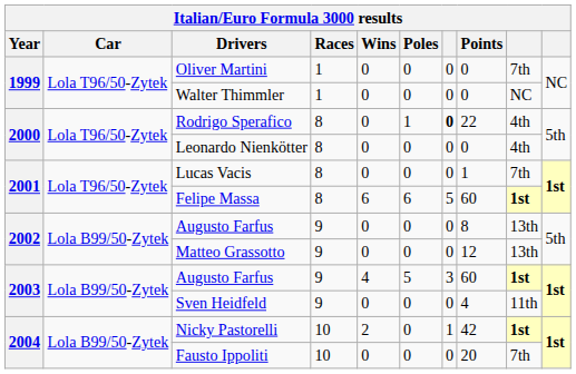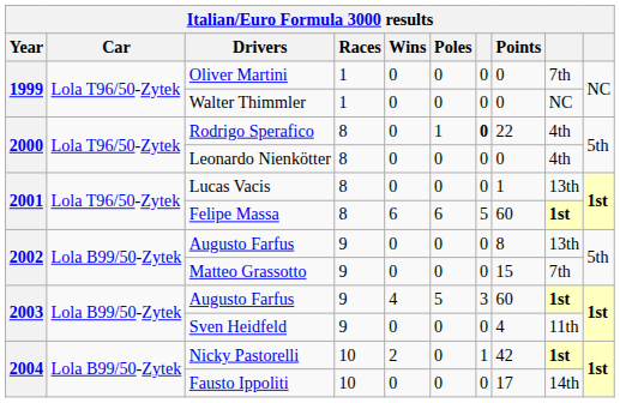 <table class="wikitable" style="font-size:95%">
 <tr>
 <th colspan=10><a href='#'>Italian/Euro Formula 3000</a> results</th>
 </tr>
 <tr>
 <th>Year</th>
 <th>Car</th>
 <th>Drivers</th>
 <th>Races</th>
 <th>Wins</th>
 <th>Poles</th>
 <th></th>
 <th>Points</th>
 <th></th>
 <th></th>
 </tr>
 <tr>
 <th rowspan=2><a href='#'>1999</a></th>
 <td rowspan=2><a href='#'>Lola T96/50</a>-<a href='#'>Zytek</a></td>
 <td> <a href='#'>Oliver Martini</a></td>
 <td>1</td>
 <td>0</td>
 <td>0</td>
 <td>0</td>
 <td>0</td>
 <td>7th</td>
 <td rowspan=2>NC</td>
 </tr>
 <tr>
 <td> Walter Thimmler</td>
 <td>1</td>
 <td>0</td>
 <td>0</td>
 <td>0</td>
 <td>0</td>
 <td>NC</td>
 </tr>
 <tr>
 <th rowspan=2><a href='#'>2000</a></th>
 <td rowspan=2><a href='#'>Lola T96/50</a>-<a href='#'>Zytek</a></td>
 <td> <a href='#'>Rodrigo Sperafico</a></td>
 <td>8</td>
 <td>0</td>
 <td>1</td>
 <td><strong>0</strong></td>
 <td>22</td>
 <td>4th</td>
 <td rowspan=2>5th</td>
 </tr>
 <tr>
 <td> Leonardo Nienkötter</td>
 <td>8</td>
 <td>0</td>
 <td>0</td>
 <td>0</td>
 <td>0</td>
 <td>4th</td>
 </tr>
 <tr>
 <th rowspan=2><a href='#'>2001</a></th>
 <td rowspan=2><a href='#'>Lola T96/50</a>-<a href='#'>Zytek</a></td>
 <td> Lucas Vacis</td>
 <td>8</td>
 <td>0</td>
 <td>0</td>
 <td>0</td>
 <td>1</td>
-<td>7th</td>
+<td>13th</td>
 <td rowspan=2 style="background:#FFFFBF;"><strong>1st</strong></td>
 </tr>
 <tr>
 <td> <a href='#'>Felipe Massa</a></td>
 <td>8</td>
 <td>6</td>
 <td>6</td>
 <td>5</td>
 <td>60</td>
 <td style="background:#FFFFBF;"><strong>1st</strong></td>
 </tr>
 <tr>
 <th rowspan=2><a href='#'>2002</a></th>
 <td rowspan=2><a href='#'>Lola B99/50</a>-<a href='#'>Zytek</a></td>
 <td> <a href='#'>Augusto Farfus</a></td>
 <td>9</td>
 <td>0</td>
 <td>0</td>
 <td>0</td>
 <td>8</td>
 <td>13th</td>
 <td rowspan=2>5th</td>
 </tr>
 <tr>
 <td> <a href='#'>Matteo Grassotto</a></td>
 <td>9</td>
 <td>0</td>
 <td>0</td>
 <td>0</td>
-<td>12</td>
-<td>13th</td>
+<td>15</td>
+<td>7th</td>
 </tr>
 <tr>
 <th rowspan=2><a href='#'>2003</a></th>
 <td rowspan=2><a href='#'>Lola B99/50</a>-<a href='#'>Zytek</a></td>
 <td> <a href='#'>Augusto Farfus</a></td>
 <td>9</td>
 <td>4</td>
 <td>5</td>
 <td>3</td>
 <td>60</td>
 <td style="background:#FFFFBF;"><strong>1st</strong></td>
 <td rowspan=2 style="background:#FFFFBF;"><strong>1st</strong></td>
 </tr>
 <tr>
 <td> <a href='#'>Sven Heidfeld</a></td>
 <td>9</td>
 <td>0</td>
 <td>0</td>
 <td>0</td>
 <td>4</td>
 <td>11th</td>
 </tr>
 <tr>
 <th rowspan=2><a href='#'>2004</a></th>
 <td rowspan=2><a href='#'>Lola B99/50</a>-<a href='#'>Zytek</a></td>
 <td> <a href='#'>Nicky Pastorelli</a></td>
 <td>10</td>
 <td>2</td>
 <td>0</td>
 <td>1</td>
 <td>42</td>
 <td style="background:#FFFFBF;"><strong>1st</strong></td>
 <td rowspan=2 style="background:#FFFFBF;"><strong>1st</strong></td>
 </tr>
 <tr>
 <td> <a href='#'>Fausto Ippoliti</a></td>
 <td>10</td>
 <td>0</td>
 <td>0</td>
 <td>0</td>
-<td>20</td>
-<td>7th</td>
+<td>17</td>
+<td>14th</td>
 </tr>
 </table>
